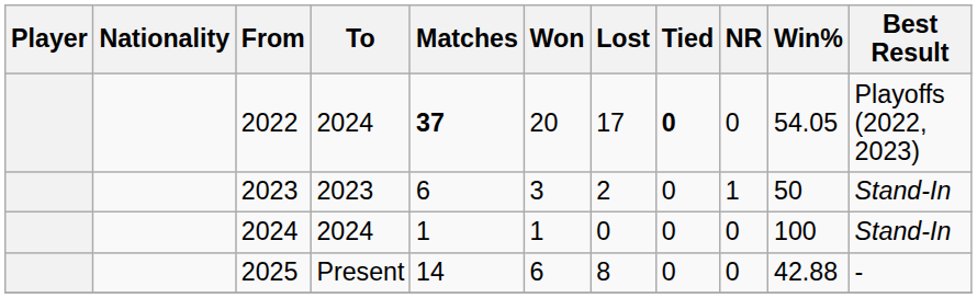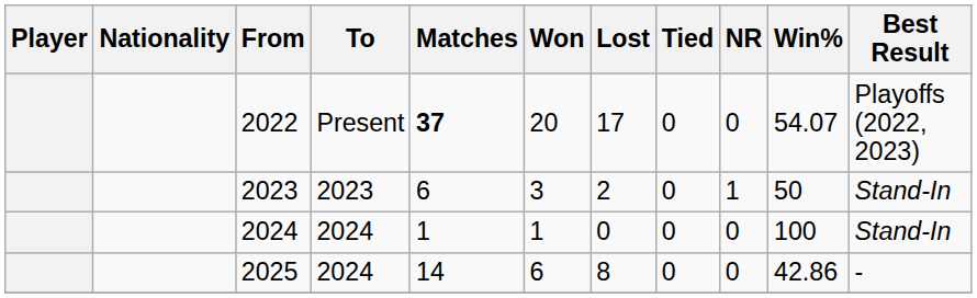 <table class="wikitable plainrowheaders sortable">
 <tr>
 <th scope="col">Player</th>
 <th scope="col">Nationality</th>
 <th scope="col">From</th>
 <th>To</th>
 <th scope="col">Matches</th>
 <th scope="col">Won</th>
 <th scope="col">Lost</th>
 <th scope="col">Tied</th>
 <th scope="col">NR</th>
 <th scope="col">Win%</th>
 <th>Best Result</th>
 </tr>
 <tr>
 <th scope= row></th>
 <td></td>
 <td>2022</td>
-<td>2024</td>
+<td>Present</td>
 <td><strong>37</strong></td>
 <td>20</td>
 <td>17</td>
-<td><strong>0</strong></td>
 <td>0</td>
-<td>54.05</td>
+<td>0</td>
+<td>54.07</td>
 <td>Playoffs (2022, 2023)</td>
 </tr>
 <tr>
 <th scope= row></th>
 <td></td>
 <td>2023</td>
 <td>2023</td>
 <td>6</td>
 <td>3</td>
 <td>2</td>
 <td>0</td>
 <td>1</td>
 <td>50</td>
 <td><em>Stand-In</em></td>
 </tr>
 <tr>
 <th scope= row></th>
 <td></td>
 <td>2024</td>
 <td>2024</td>
 <td>1</td>
 <td>1</td>
 <td>0</td>
 <td>0</td>
 <td>0</td>
 <td>100</td>
 <td><em>Stand-In</em></td>
 </tr>
 <tr>
 <th scope= row></th>
 <td></td>
 <td>2025</td>
-<td>Present</td>
+<td>2024</td>
 <td>14</td>
 <td>6</td>
 <td>8</td>
 <td>0</td>
 <td>0</td>
-<td>42.88</td>
+<td>42.86</td>
 <td>-</td>
 </tr>
 <tr>
 </tr>
 </table>
